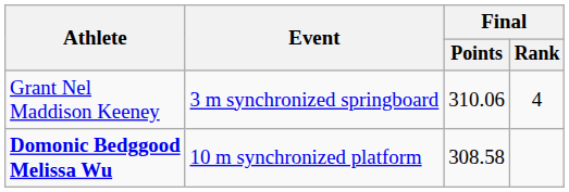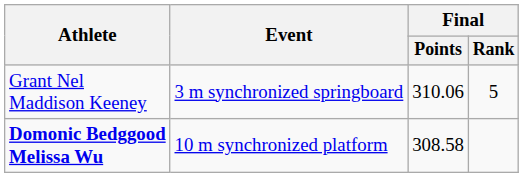 <table class=wikitable style="font-size:90%;">
 <tr>
 <th rowspan="2">Athlete</th>
 <th rowspan="2">Event</th>
 <th colspan="2">Final</th>
 </tr>
 <tr style="font-size:95%">
 <th>Points</th>
 <th>Rank</th>
 </tr>
 <tr align=center>
 <td align=left><a href='#'>Grant Nel</a><br><a href='#'>Maddison Keeney</a></td>
 <td align=left><a href='#'>3 m synchronized springboard</a></td>
 <td>310.06</td>
-<td>4</td>
+<td>5</td>
 </tr>
 <tr align=center>
 <td align=left><strong><a href='#'>Domonic Bedggood</a><br><a href='#'>Melissa Wu</a></strong></td>
 <td align=left><a href='#'>10 m synchronized platform</a></td>
 <td>308.58</td>
 <td></td>
 </tr>
 </table>
